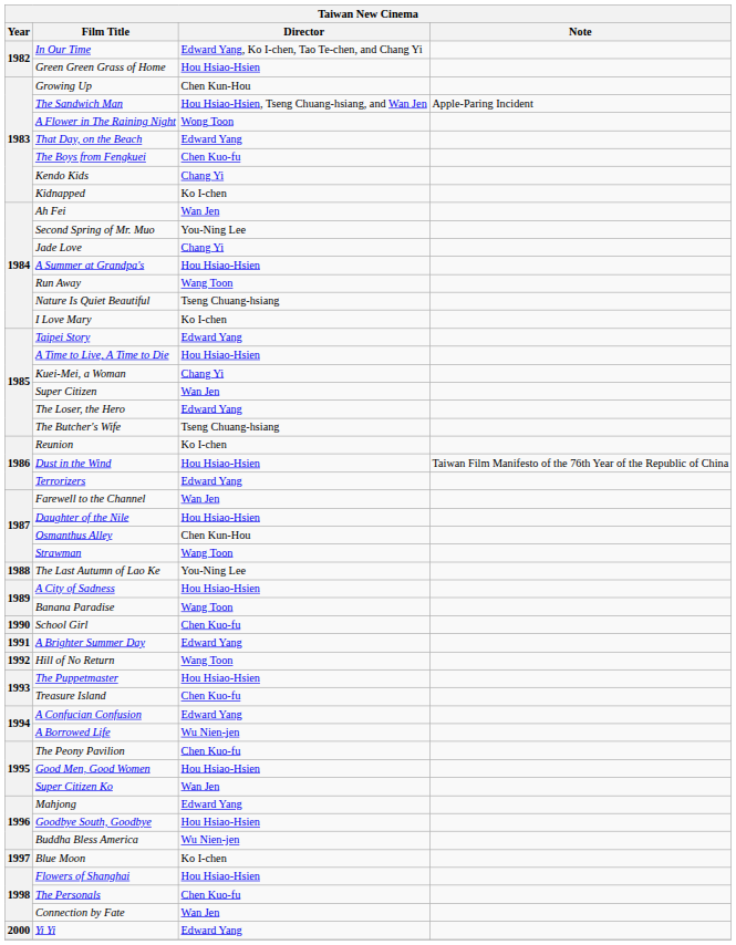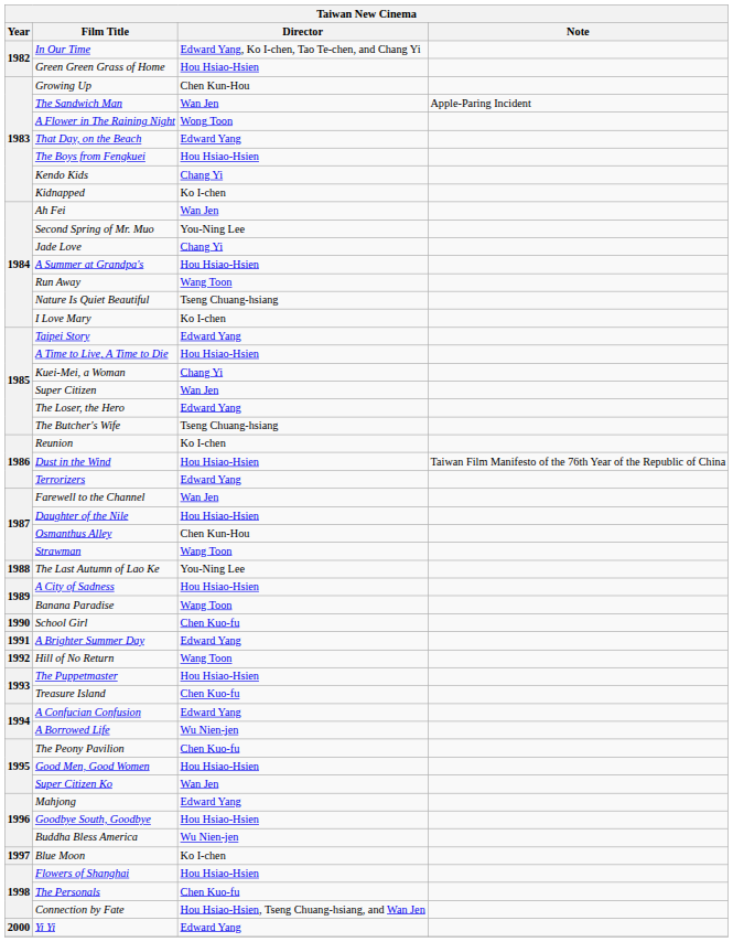 <table class="wikitable">
 <tr>
 <th colspan="4">Taiwan New Cinema</th>
 </tr>
 <tr>
 <th>Year</th>
 <th>Film Title</th>
 <th>Director</th>
 <th>Note</th>
 </tr>
 <tr>
 <th rowspan="2">1982</th>
 <td><em><a href='#'>In Our Time</a></em></td>
 <td><a href='#'>Edward Yang</a>, Ko I-chen, Tao Te-chen, and Chang Yi</td>
 <td></td>
 </tr>
 <tr>
 <td><em>Green Green Grass of Home</em></td>
 <td><a href='#'>Hou Hsiao-Hsien</a></td>
 <td></td>
 </tr>
 <tr>
 <th rowspan="7">1983</th>
 <td><em>Growing Up</em></td>
 <td>Chen Kun-Hou</td>
 <td></td>
 </tr>
 <tr>
 <td><em><a href='#'>The Sandwich Man</a></em></td>
-<td><a href='#'>Hou Hsiao-Hsien</a>, Tseng Chuang-hsiang, and <a href='#'>Wan Jen</a></td>
+<td><a href='#'>Wan Jen</a></td>
 <td>Apple-Paring Incident</td>
 </tr>
 <tr>
 <td><em><a href='#'>A Flower in The Raining Night</a></em></td>
 <td><a href='#'>Wong Toon</a></td>
 <td></td>
 </tr>
 <tr>
 <td><em><a href='#'>That Day, on the Beach</a></em></td>
 <td><a href='#'>Edward Yang</a></td>
 <td></td>
 </tr>
 <tr>
 <td><em><a href='#'>The Boys from Fengkuei</a></em></td>
-<td><a href='#'>Chen Kuo-fu</a></td>
+<td><a href='#'>Hou Hsiao-Hsien</a></td>
 <td></td>
 </tr>
 <tr>
 <td><em>Kendo Kids</em></td>
 <td><a href='#'>Chang Yi</a></td>
 <td></td>
 </tr>
 <tr>
 <td><em>Kidnapped</em></td>
 <td>Ko I-chen</td>
 <td></td>
 </tr>
 <tr>
 <th rowspan="7">1984</th>
 <td><em>Ah Fei</em></td>
 <td><a href='#'>Wan Jen</a></td>
 <td></td>
 </tr>
 <tr>
 <td><em>Second Spring of Mr. Muo</em></td>
 <td>You-Ning Lee</td>
 <td></td>
 </tr>
 <tr>
 <td><em>Jade Love</em></td>
 <td><a href='#'>Chang Yi</a></td>
 <td></td>
 </tr>
 <tr>
 <td><em><a href='#'>A Summer at Grandpa's</a></em></td>
 <td><a href='#'>Hou Hsiao-Hsien</a></td>
 <td></td>
 </tr>
 <tr>
 <td><em>Run Away</em></td>
 <td><a href='#'>Wang Toon</a></td>
 <td></td>
 </tr>
 <tr>
 <td><em>Nature Is Quiet Beautiful</em></td>
 <td>Tseng Chuang-hsiang</td>
 <td></td>
 </tr>
 <tr>
 <td><em>I Love Mary</em></td>
 <td>Ko I-chen</td>
 <td></td>
 </tr>
 <tr>
 <th rowspan="6">1985</th>
 <td><em><a href='#'>Taipei Story</a></em></td>
 <td><a href='#'>Edward Yang</a></td>
 <td></td>
 </tr>
 <tr>
 <td><em><a href='#'>A Time to Live, A Time to Die</a></em></td>
 <td><a href='#'>Hou Hsiao-Hsien</a></td>
 <td></td>
 </tr>
 <tr>
 <td><em>Kuei-Mei, a Woman</em></td>
 <td><a href='#'>Chang Yi</a></td>
 <td></td>
 </tr>
 <tr>
 <td><em>Super Citizen</em></td>
 <td><a href='#'>Wan Jen</a></td>
 <td></td>
 </tr>
 <tr>
 <td><em>The Loser, the Hero</em></td>
 <td><a href='#'>Edward Yang</a></td>
 <td></td>
 </tr>
 <tr>
 <td><em>The Butcher's Wife</em></td>
 <td>Tseng Chuang-hsiang</td>
 <td></td>
 </tr>
 <tr>
 <th rowspan="3">1986</th>
 <td><em>Reunion</em></td>
 <td>Ko I-chen</td>
 <td></td>
 </tr>
 <tr>
 <td><em><a href='#'>Dust in the Wind</a></em></td>
 <td><a href='#'>Hou Hsiao-Hsien</a></td>
 <td>Taiwan Film Manifesto of the 76th Year of the Republic of China</td>
 </tr>
 <tr>
 <td><em><a href='#'>Terrorizers</a></em></td>
 <td><a href='#'>Edward Yang</a></td>
 <td></td>
 </tr>
 <tr>
 <th rowspan="4">1987</th>
 <td><em>Farewell to the Channel</em></td>
 <td><a href='#'>Wan Jen</a></td>
 <td></td>
 </tr>
 <tr>
 <td><em><a href='#'>Daughter of the Nile</a></em></td>
 <td><a href='#'>Hou Hsiao-Hsien</a></td>
 <td></td>
 </tr>
 <tr>
 <td><em><a href='#'>Osmanthus Alley</a></em></td>
 <td>Chen Kun-Hou</td>
 <td></td>
 </tr>
 <tr>
 <td><em><a href='#'>Strawman</a></em></td>
 <td><a href='#'>Wang Toon</a></td>
 <td></td>
 </tr>
 <tr>
 <th>1988</th>
 <td><em>The Last Autumn of Lao Ke</em></td>
 <td>You-Ning Lee</td>
 <td></td>
 </tr>
 <tr>
 <th rowspan="2">1989</th>
 <td><em><a href='#'>A City of Sadness</a></em></td>
 <td><a href='#'>Hou Hsiao-Hsien</a></td>
 <td></td>
 </tr>
 <tr>
 <td><em>Banana Paradise</em></td>
 <td><a href='#'>Wang Toon</a></td>
 <td></td>
 </tr>
 <tr>
 <th>1990</th>
 <td><em>School Girl</em></td>
 <td><a href='#'>Chen Kuo-fu</a></td>
 <td></td>
 </tr>
 <tr>
 <th>1991</th>
 <td><em><a href='#'>A Brighter Summer Day</a></em></td>
 <td><a href='#'>Edward Yang</a></td>
 <td></td>
 </tr>
 <tr>
 <th>1992</th>
 <td><em>Hill of No Return</em></td>
 <td><a href='#'>Wang Toon</a></td>
 <td></td>
 </tr>
 <tr>
 <th rowspan="2">1993</th>
 <td><em><a href='#'>The Puppetmaster</a></em></td>
 <td><a href='#'>Hou Hsiao-Hsien</a></td>
 <td></td>
 </tr>
 <tr>
 <td><em>Treasure Island</em></td>
 <td><a href='#'>Chen Kuo-fu</a></td>
 <td></td>
 </tr>
 <tr>
 <th rowspan="2">1994</th>
 <td><em><a href='#'>A Confucian Confusion</a></em></td>
 <td><a href='#'>Edward Yang</a></td>
 <td></td>
 </tr>
 <tr>
 <td><em><a href='#'>A Borrowed Life</a></em></td>
 <td><a href='#'>Wu Nien-jen</a></td>
 <td></td>
 </tr>
 <tr>
 <th rowspan="3">1995</th>
 <td><em>The Peony Pavilion</em></td>
 <td><a href='#'>Chen Kuo-fu</a></td>
 <td></td>
 </tr>
 <tr>
 <td><em><a href='#'>Good Men, Good Women</a></em></td>
 <td><a href='#'>Hou Hsiao-Hsien</a></td>
 <td></td>
 </tr>
 <tr>
 <td><em><a href='#'>Super Citizen Ko</a></em></td>
 <td><a href='#'>Wan Jen</a></td>
 <td></td>
 </tr>
 <tr>
 <th rowspan="3">1996</th>
 <td><em>Mahjong</em></td>
 <td><a href='#'>Edward Yang</a></td>
 <td></td>
 </tr>
 <tr>
 <td><em><a href='#'>Goodbye South, Goodbye</a></em></td>
 <td><a href='#'>Hou Hsiao-Hsien</a></td>
 <td></td>
 </tr>
 <tr>
 <td><em>Buddha Bless America</em></td>
 <td><a href='#'>Wu Nien-jen</a></td>
 <td></td>
 </tr>
 <tr>
 <th>1997</th>
 <td><em>Blue Moon</em></td>
 <td>Ko I-chen</td>
 <td></td>
 </tr>
 <tr>
 <th rowspan="3">1998</th>
 <td><em><a href='#'>Flowers of Shanghai</a></em></td>
 <td><a href='#'>Hou Hsiao-Hsien</a></td>
 <td></td>
 </tr>
 <tr>
 <td><em><a href='#'>The Personals</a></em></td>
 <td><a href='#'>Chen Kuo-fu</a></td>
 <td></td>
 </tr>
 <tr>
 <td><em>Connection by Fate</em></td>
-<td><a href='#'>Wan Jen</a></td>
+<td><a href='#'>Hou Hsiao-Hsien</a>, Tseng Chuang-hsiang, and <a href='#'>Wan Jen</a></td>
 <td></td>
 </tr>
 <tr>
 <th>2000</th>
 <td><em><a href='#'>Yi Yi</a></em></td>
 <td><a href='#'>Edward Yang</a></td>
 <td></td>
 </tr>
 <tr>
 </tr>
 </table>
